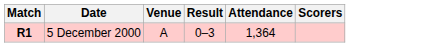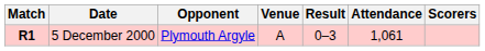 <table class="wikitable" style="font-size:100%; text-align:center">
 <tr>
 <th>Match</th>
 <th>Date</th>
+<th>Opponent</th>
 <th>Venue</th>
 <th>Result</th>
 <th>Attendance</th>
 <th>Scorers</th>
 </tr>
 <tr style="background: #FFCCCC;">
 <td><strong>R1</strong></td>
 <td>5 December 2000</td>
+<td><a href='#'>Plymouth Argyle</a></td>
 <td>A</td>
 <td>0–3</td>
-<td>1,364</td>
+<td>1,061</td>
 <td></td>
 </tr>
 </table>
